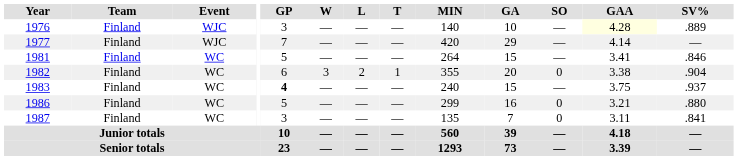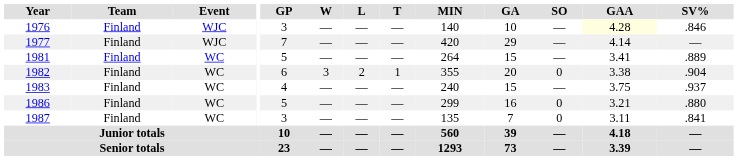 <table border="0" cellpadding="1" cellspacing="0" ID="Table3" style="text-align:center; width:60em">
 <tr ALIGN="center" bgcolor="#e0e0e0">
 <th>Year</th>
 <th>Team</th>
 <th>Event</th>
 <th rowspan="99" bgcolor="#ffffff"></th>
 <th>GP</th>
 <th>W</th>
 <th>L</th>
 <th>T</th>
 <th>MIN</th>
 <th>GA</th>
 <th>SO</th>
 <th>GAA</th>
 <th>SV%</th>
 </tr>
 <tr>
 <td><a href='#'>1976</a></td>
 <td><a href='#'>Finland</a></td>
 <td><a href='#'>WJC</a></td>
 <td>3</td>
 <td>—</td>
 <td>—</td>
 <td>—</td>
 <td>140</td>
 <td>10</td>
 <td>—</td>
 <td style="background: lightyellow;">4.28</td>
-<td>.889</td>
+<td>.846</td>
 </tr>
 <tr bgcolor="#f0f0f0">
 <td><a href='#'>1977</a></td>
 <td>Finland</td>
 <td>WJC</td>
 <td>7</td>
 <td>—</td>
 <td>—</td>
 <td>—</td>
 <td>420</td>
 <td>29</td>
 <td>—</td>
 <td>4.14</td>
 <td>—</td>
 </tr>
 <tr>
 <td><a href='#'>1981</a></td>
 <td><a href='#'>Finland</a></td>
 <td><a href='#'>WC</a></td>
 <td>5</td>
 <td>—</td>
 <td>—</td>
 <td>—</td>
 <td>264</td>
 <td>15</td>
 <td>—</td>
 <td>3.41</td>
-<td>.846</td>
+<td>.889</td>
 </tr>
 <tr bgcolor="#f0f0f0">
 <td><a href='#'>1982</a></td>
 <td>Finland</td>
 <td>WC</td>
 <td>6</td>
 <td>3</td>
 <td>2</td>
 <td>1</td>
 <td>355</td>
 <td>20</td>
 <td>0</td>
 <td>3.38</td>
 <td>.904</td>
 </tr>
 <tr>
 <td><a href='#'>1983</a></td>
 <td>Finland</td>
 <td>WC</td>
-<td><strong>4</strong></td>
+<td>4</td>
 <td>—</td>
 <td>—</td>
 <td>—</td>
 <td>240</td>
 <td>15</td>
 <td>—</td>
 <td>3.75</td>
 <td>.937</td>
 </tr>
 <tr bgcolor="#f0f0f0">
 <td><a href='#'>1986</a></td>
 <td>Finland</td>
 <td>WC</td>
 <td>5</td>
 <td>—</td>
 <td>—</td>
 <td>—</td>
 <td>299</td>
 <td>16</td>
 <td>0</td>
 <td>3.21</td>
 <td>.880</td>
 </tr>
 <tr>
 <td><a href='#'>1987</a></td>
 <td>Finland</td>
 <td>WC</td>
 <td>3</td>
 <td>—</td>
 <td>—</td>
 <td>—</td>
 <td>135</td>
 <td>7</td>
 <td>0</td>
 <td>3.11</td>
 <td>.841</td>
 </tr>
 <tr bgcolor="#e0e0e0">
 <th colspan=4>Junior totals</th>
 <th>10</th>
 <th>—</th>
 <th>—</th>
 <th>—</th>
 <th>560</th>
 <th>39</th>
 <th>—</th>
 <th>4.18</th>
 <th>—</th>
 </tr>
 <tr bgcolor="#e0e0e0">
 <th colspan=4>Senior totals</th>
 <th>23</th>
 <th>—</th>
 <th>—</th>
 <th>—</th>
 <th>1293</th>
 <th>73</th>
 <th>—</th>
 <th>3.39</th>
 <th>—</th>
 </tr>
 </table>
